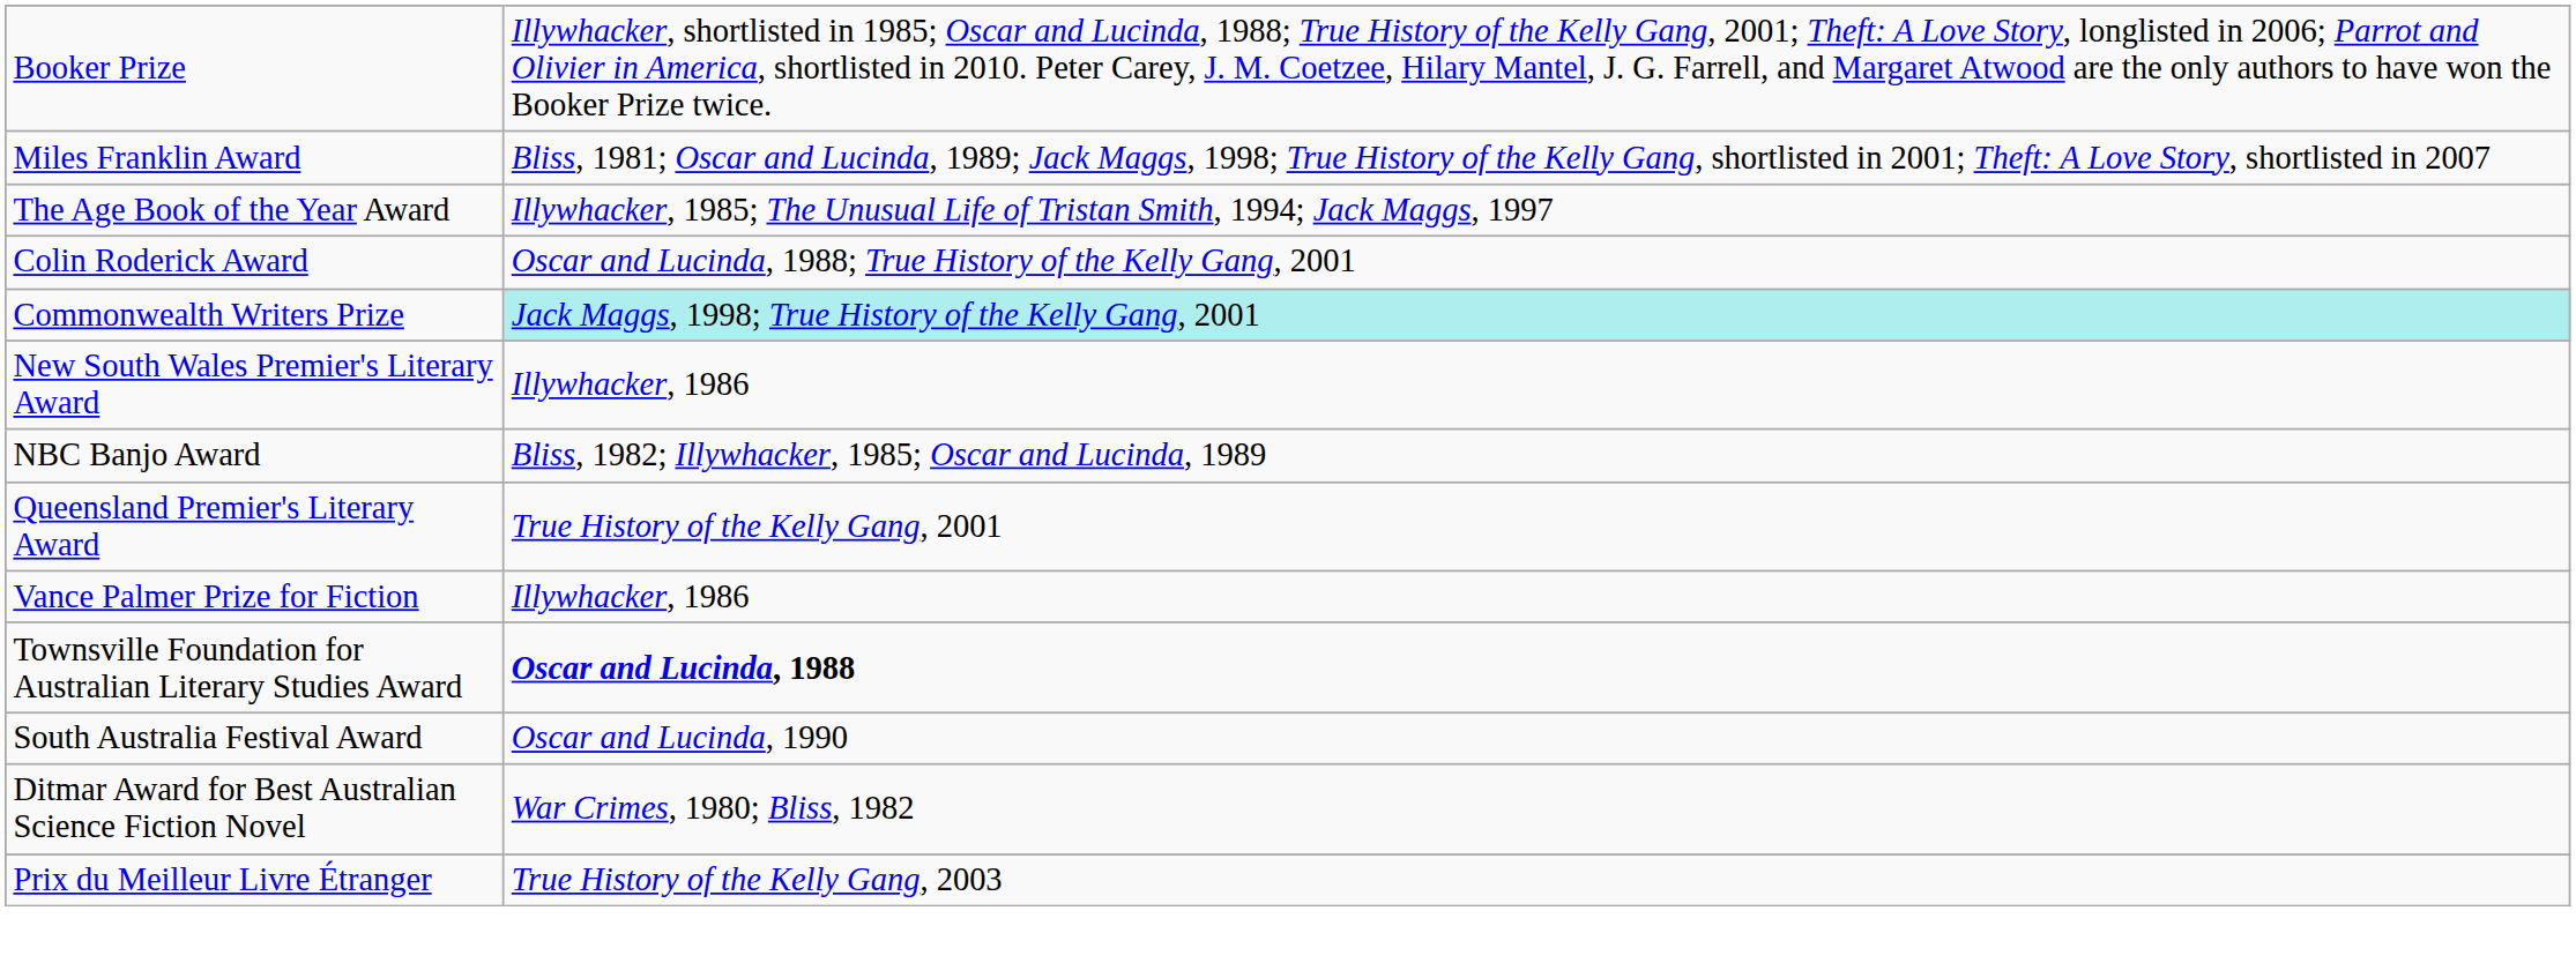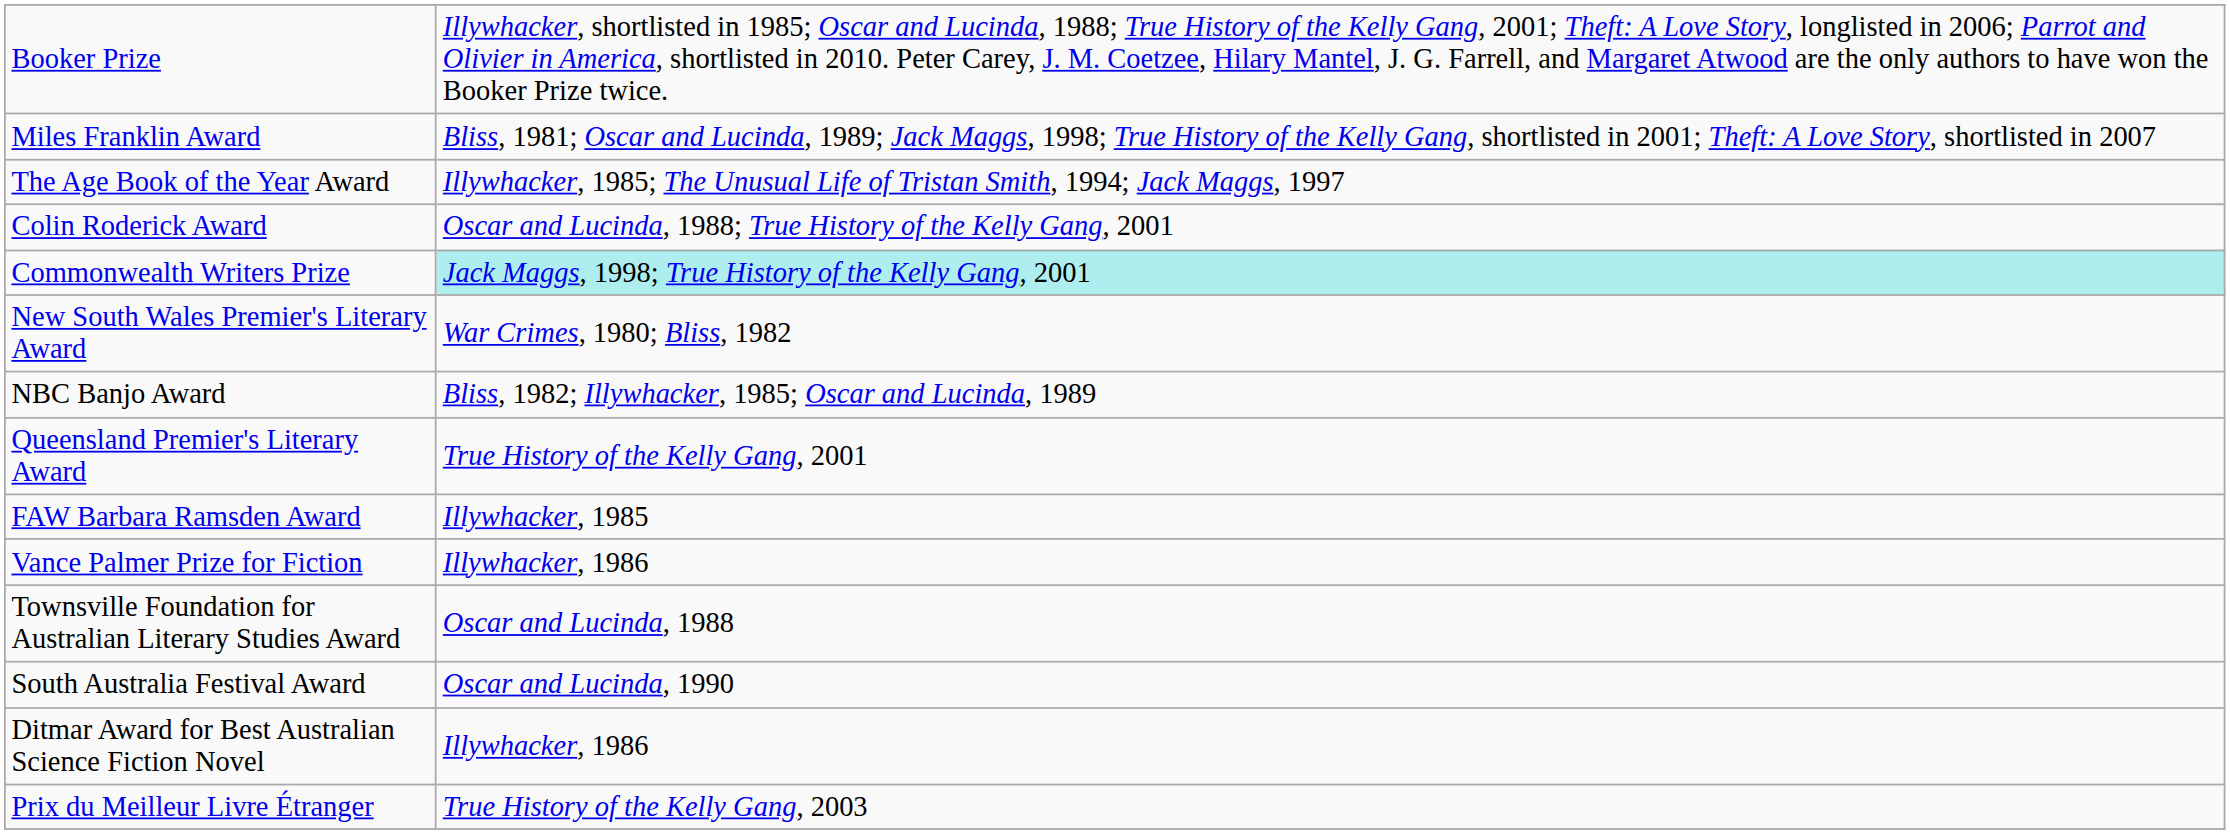 <table class="wikitable plainrowheaders">
 <tr>
 <td><a href='#'>Booker Prize</a></td>
 <td><em><a href='#'>Illywhacker</a></em>, shortlisted in 1985; <em><a href='#'>Oscar and Lucinda</a></em>, 1988; <em><a href='#'>True History of the Kelly Gang</a></em>, 2001; <em><a href='#'>Theft: A Love Story</a></em>, longlisted in 2006; <em><a href='#'>Parrot and Olivier in America</a></em>, shortlisted in 2010. Peter Carey, <a href='#'>J. M. Coetzee</a>, <a href='#'>Hilary Mantel</a>, J. G. Farrell, and <a href='#'>Margaret Atwood</a> are the only authors to have won the Booker Prize twice.</td>
 </tr>
 <tr>
 <td><a href='#'>Miles Franklin Award</a></td>
 <td><em><a href='#'>Bliss</a></em>, 1981; <em><a href='#'>Oscar and Lucinda</a></em>, 1989; <em><a href='#'>Jack Maggs</a></em>, 1998; <em><a href='#'>True History of the Kelly Gang</a></em>, shortlisted in 2001; <em><a href='#'>Theft: A Love Story</a></em>, shortlisted in 2007</td>
 </tr>
 <tr>
 <td><a href='#'>The Age Book of the Year</a> Award</td>
 <td><em><a href='#'>Illywhacker</a></em>, 1985; <em><a href='#'>The Unusual Life of Tristan Smith</a></em>, 1994; <em><a href='#'>Jack Maggs</a></em>, 1997</td>
 </tr>
 <tr>
 <td><a href='#'>Colin Roderick Award</a></td>
 <td><em><a href='#'>Oscar and Lucinda</a></em>, 1988; <em><a href='#'>True History of the Kelly Gang</a></em>, 2001</td>
 </tr>
 <tr>
 <td><a href='#'>Commonwealth Writers Prize</a></td>
 <td style="background: paleturquoise;"><em><a href='#'>Jack Maggs</a></em>, 1998; <em><a href='#'>True History of the Kelly Gang</a></em>, 2001</td>
 </tr>
 <tr>
 <td><a href='#'>New South Wales Premier's Literary Award</a></td>
-<td><em><a href='#'>Illywhacker</a></em>, 1986</td>
+<td><em><a href='#'>War Crimes</a></em>, 1980; <em><a href='#'>Bliss</a></em>, 1982</td>
 </tr>
 <tr>
 <td>NBC Banjo Award</td>
 <td><em><a href='#'>Bliss</a></em>, 1982; <em><a href='#'>Illywhacker</a></em>, 1985; <em><a href='#'>Oscar and Lucinda</a></em>, 1989</td>
 </tr>
 <tr>
 <td><a href='#'>Queensland Premier's Literary Award</a></td>
 <td><em><a href='#'>True History of the Kelly Gang</a></em>, 2001</td>
 </tr>
 <tr>
+<td><a href='#'>FAW Barbara Ramsden Award</a></td>
+<td><em><a href='#'>Illywhacker</a></em>, 1985</td>
+</tr>
+<tr>
 <td><a href='#'>Vance Palmer Prize for Fiction</a></td>
 <td><em><a href='#'>Illywhacker</a></em>, 1986</td>
 </tr>
 <tr>
 <td>Townsville Foundation for Australian Literary Studies Award</td>
-<td><strong><em><a href='#'>Oscar and Lucinda</a></em>, 1988</strong></td>
+<td><em><a href='#'>Oscar and Lucinda</a></em>, 1988</td>
 </tr>
 <tr>
 <td>South Australia Festival Award</td>
 <td><em><a href='#'>Oscar and Lucinda</a></em>, 1990</td>
 </tr>
 <tr>
 <td>Ditmar Award for Best Australian Science Fiction Novel</td>
-<td><em><a href='#'>War Crimes</a></em>, 1980; <em><a href='#'>Bliss</a></em>, 1982</td>
+<td><em><a href='#'>Illywhacker</a></em>, 1986</td>
 </tr>
 <tr>
 <td><a href='#'>Prix du Meilleur Livre Étranger</a></td>
 <td><em><a href='#'>True History of the Kelly Gang</a></em>, 2003</td>
 </tr>
 </table>
